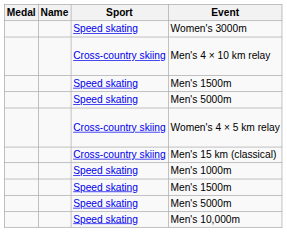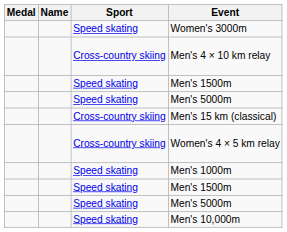 <table class="wikitable sortable" style="font-size:90%">
 <tr>
 <th>Medal</th>
 <th>Name</th>
 <th>Sport</th>
 <th>Event</th>
 </tr>
 <tr>
 <td></td>
 <td></td>
 <td><a href='#'>Speed skating</a></td>
 <td>Women's 3000m</td>
 </tr>
 <tr>
 <td></td>
 <td> <br>  <br>  <br> </td>
 <td><a href='#'>Cross-country skiing</a></td>
 <td>Men's 4 × 10 km relay</td>
 </tr>
 <tr>
 <td></td>
 <td></td>
 <td><a href='#'>Speed skating</a></td>
 <td>Men's 1500m</td>
 </tr>
 <tr>
 <td></td>
 <td></td>
 <td><a href='#'>Speed skating</a></td>
 <td>Men's 5000m</td>
 </tr>
 <tr>
 <td></td>
+<td></td>
+<td><a href='#'>Cross-country skiing</a></td>
+<td>Men's 15 km (classical)</td>
+</tr>
+<tr>
+<td></td>
 <td> <br>  <br>  <br> </td>
 <td><a href='#'>Cross-country skiing</a></td>
 <td>Women's 4 × 5 km relay</td>
-</tr>
-<tr>
-<td></td>
-<td></td>
-<td><a href='#'>Cross-country skiing</a></td>
-<td>Men's 15 km (classical)</td>
 </tr>
 <tr>
 <td></td>
 <td></td>
 <td><a href='#'>Speed skating</a></td>
 <td>Men's 1000m</td>
 </tr>
 <tr>
 <td></td>
 <td></td>
 <td><a href='#'>Speed skating</a></td>
 <td>Men's 1500m</td>
 </tr>
 <tr>
 <td></td>
 <td></td>
 <td><a href='#'>Speed skating</a></td>
 <td>Men's 5000m</td>
 </tr>
 <tr>
 <td></td>
 <td></td>
 <td><a href='#'>Speed skating</a></td>
 <td>Men's 10,000m</td>
 </tr>
 </table>
